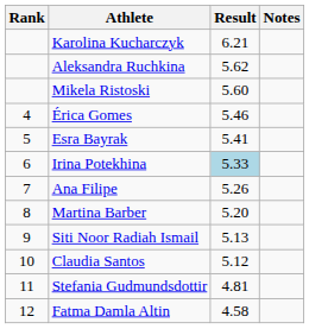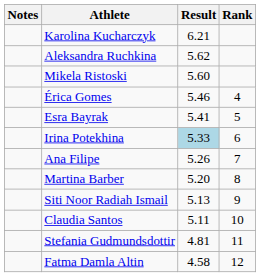 <table class="wikitable sortable" style="text-align:center">
 <tr>
-<th>Rank</th>
+<th>Notes</th>
 <th>Athlete</th>
 <th>Result</th>
-<th>Notes</th>
+<th>Rank</th>
 </tr>
 <tr>
 <td></td>
 <td style="text-align:left"><a href='#'>Karolina Kucharczyk</a><br></td>
 <td>6.21</td>
 <td></td>
 </tr>
 <tr>
 <td></td>
 <td style="text-align:left"><a href='#'>Aleksandra Ruchkina</a><br></td>
 <td>5.62</td>
 <td></td>
 </tr>
 <tr>
 <td></td>
 <td style="text-align:left"><a href='#'>Mikela Ristoski</a><br></td>
 <td>5.60</td>
 <td></td>
 </tr>
 <tr>
-<td>4</td>
+<td></td>
 <td style="text-align:left"><a href='#'>Érica Gomes</a><br></td>
 <td>5.46</td>
-<td></td>
+<td>4</td>
 </tr>
 <tr>
-<td>5</td>
+<td></td>
 <td style="text-align:left"><a href='#'>Esra Bayrak</a><br></td>
 <td>5.41</td>
-<td></td>
+<td>5</td>
 </tr>
 <tr>
-<td>6</td>
+<td></td>
 <td style="text-align:left"><a href='#'>Irina Potekhina</a><br></td>
 <td style="background: lightblue;">5.33</td>
-<td></td>
+<td>6</td>
 </tr>
 <tr>
-<td>7</td>
+<td></td>
 <td style="text-align:left"><a href='#'>Ana Filipe</a><br></td>
 <td>5.26</td>
-<td></td>
+<td>7</td>
 </tr>
 <tr>
-<td>8</td>
+<td></td>
 <td style="text-align:left"><a href='#'>Martina Barber</a><br></td>
 <td>5.20</td>
-<td></td>
+<td>8</td>
 </tr>
 <tr>
-<td>9</td>
+<td></td>
 <td style="text-align:left"><a href='#'>Siti Noor Radiah Ismail</a><br></td>
 <td>5.13</td>
-<td></td>
+<td>9</td>
 </tr>
 <tr>
+<td></td>
+<td style="text-align:left"><a href='#'>Claudia Santos</a><br></td>
+<td>5.11</td>
 <td>10</td>
-<td style="text-align:left"><a href='#'>Claudia Santos</a><br></td>
-<td>5.12</td>
-<td></td>
 </tr>
 <tr>
-<td>11</td>
+<td></td>
 <td style="text-align:left"><a href='#'>Stefania Gudmundsdottir</a><br></td>
 <td>4.81</td>
-<td></td>
+<td>11</td>
 </tr>
 <tr>
-<td>12</td>
+<td></td>
 <td style="text-align:left"><a href='#'>Fatma Damla Altin</a><br></td>
 <td>4.58</td>
-<td></td>
+<td>12</td>
 </tr>
 </table>
